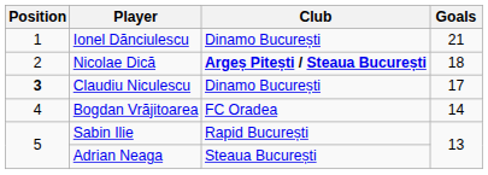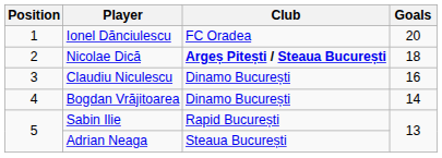 <table class="wikitable">
 <tr>
 <th width="50px">Position</th>
 <th>Player</th>
 <th>Club</th>
 <th width="50px">Goals</th>
 </tr>
 <tr>
 <td rowspan=1 align="center">1</td>
 <td><a href='#'>Ionel Dănciulescu</a></td>
-<td><a href='#'>Dinamo București</a></td>
-<td align=center>21</td>
+<td><a href='#'>FC Oradea</a></td>
+<td align=center>20</td>
 </tr>
 <tr>
 <td rowspan=1 align="center">2</td>
 <td><a href='#'>Nicolae Dică</a></td>
 <td><strong><a href='#'>Argeș Pitești</a> / <a href='#'>Steaua București</a></strong></td>
 <td align=center>18</td>
 </tr>
 <tr>
-<td rowspan=1 align="center"><strong>3</strong></td>
+<td rowspan=1 align="center">3</td>
 <td><a href='#'>Claudiu Niculescu</a></td>
 <td><a href='#'>Dinamo București</a></td>
-<td align=center>17</td>
+<td align=center>16</td>
 </tr>
 <tr>
 <td rowspan=1 align="center">4</td>
 <td><a href='#'>Bogdan Vrăjitoarea</a></td>
-<td><a href='#'>FC Oradea</a></td>
+<td><a href='#'>Dinamo București</a></td>
 <td align=center>14</td>
 </tr>
 <tr>
 <td rowspan=2 align="center">5</td>
 <td><a href='#'>Sabin Ilie</a></td>
 <td><a href='#'>Rapid București</a></td>
 <td rowspan=2 align=center>13</td>
 </tr>
 <tr>
 <td><a href='#'>Adrian Neaga</a></td>
 <td><a href='#'>Steaua București</a></td>
 </tr>
 </table>
